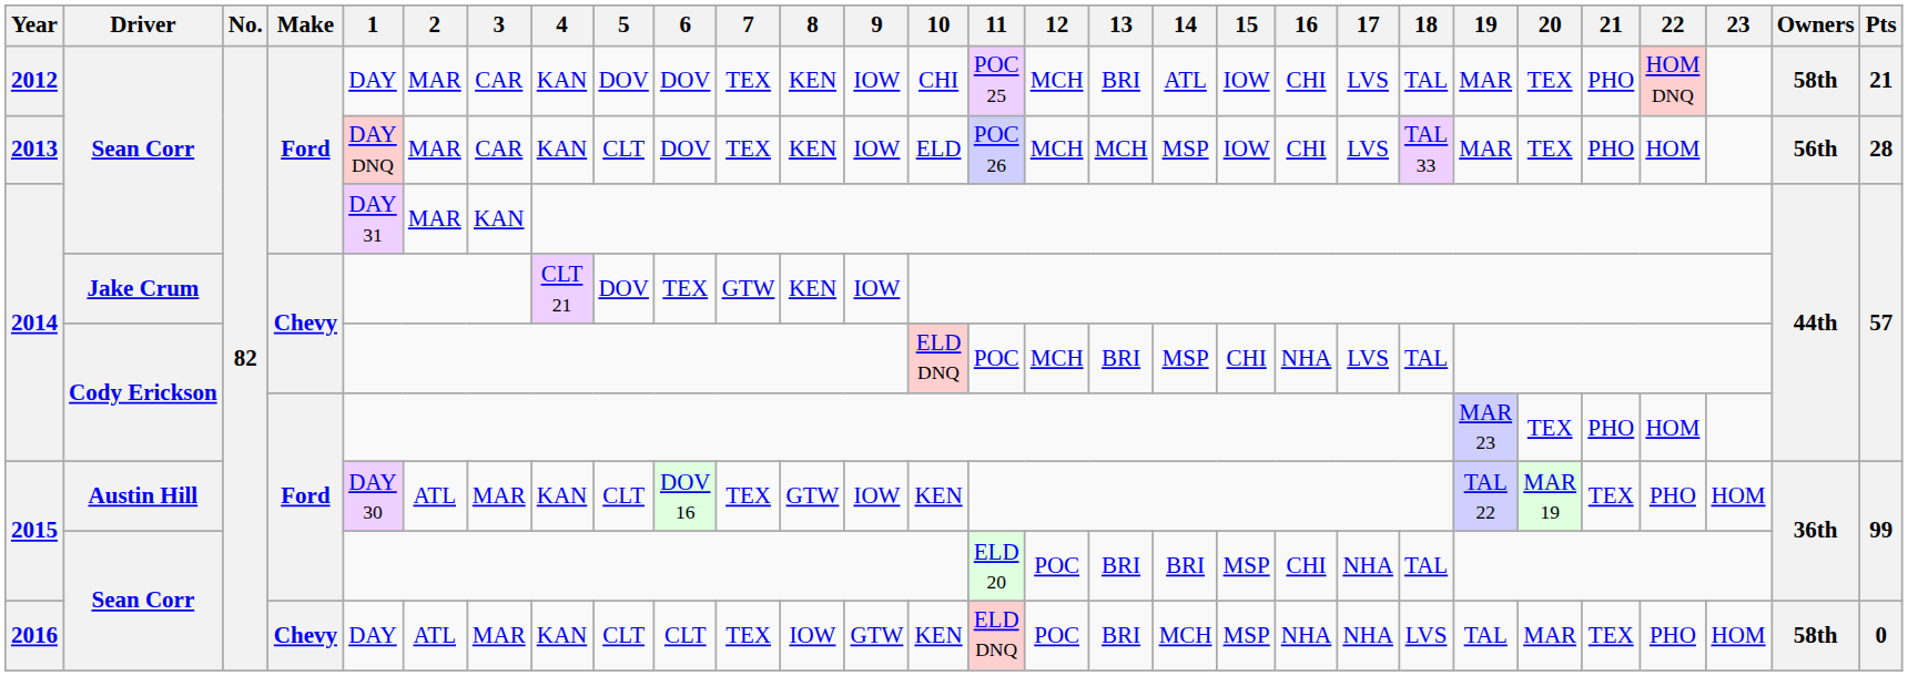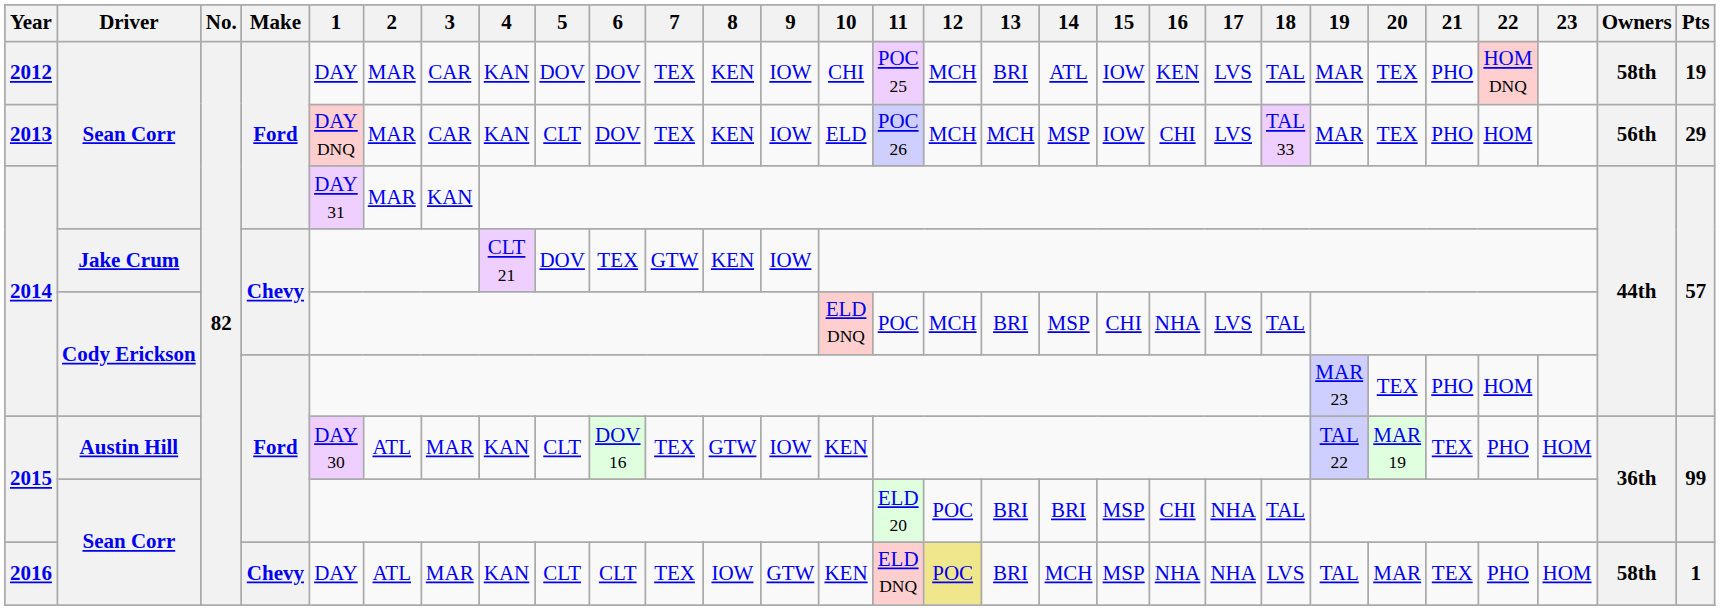 <table class="wikitable" style="text-align:center; font-size:75%">
 <tr>
 <th>Year</th>
 <th>Driver</th>
 <th>No.</th>
 <th>Make</th>
 <th>1</th>
 <th>2</th>
 <th>3</th>
 <th>4</th>
 <th>5</th>
 <th>6</th>
 <th>7</th>
 <th>8</th>
 <th>9</th>
 <th>10</th>
 <th>11</th>
 <th>12</th>
 <th>13</th>
 <th>14</th>
 <th>15</th>
 <th>16</th>
 <th>17</th>
 <th>18</th>
 <th>19</th>
 <th>20</th>
 <th>21</th>
 <th>22</th>
 <th>23</th>
 <th>Owners</th>
 <th>Pts</th>
 </tr>
 <tr>
 <th><a href='#'>2012</a></th>
 <th rowspan=3><a href='#'>Sean Corr</a></th>
 <th rowspan=9>82</th>
 <th rowspan=3><a href='#'>Ford</a></th>
 <td><a href='#'>DAY</a></td>
 <td><a href='#'>MAR</a></td>
 <td><a href='#'>CAR</a></td>
 <td><a href='#'>KAN</a></td>
 <td><a href='#'>DOV</a></td>
 <td><a href='#'>DOV</a></td>
 <td><a href='#'>TEX</a></td>
 <td><a href='#'>KEN</a></td>
 <td><a href='#'>IOW</a></td>
 <td><a href='#'>CHI</a></td>
 <td style="background:#EFCFFF;"><a href='#'>POC</a><br><small>25</small></td>
 <td><a href='#'>MCH</a></td>
 <td><a href='#'>BRI</a></td>
 <td><a href='#'>ATL</a></td>
 <td><a href='#'>IOW</a></td>
-<td><a href='#'>CHI</a></td>
+<td><a href='#'>KEN</a></td>
 <td><a href='#'>LVS</a></td>
 <td><a href='#'>TAL</a></td>
 <td><a href='#'>MAR</a></td>
 <td><a href='#'>TEX</a></td>
 <td><a href='#'>PHO</a></td>
 <td style="background:#FFCFCF;"><a href='#'>HOM</a><br><small>DNQ</small></td>
 <td></td>
 <th>58th</th>
-<th>21</th>
+<th>19</th>
 </tr>
 <tr>
 <th><a href='#'>2013</a></th>
 <td style="background:#FFCFCF;"><a href='#'>DAY</a><br><small>DNQ</small></td>
 <td><a href='#'>MAR</a></td>
 <td><a href='#'>CAR</a></td>
 <td><a href='#'>KAN</a></td>
 <td><a href='#'>CLT</a></td>
 <td><a href='#'>DOV</a></td>
 <td><a href='#'>TEX</a></td>
 <td><a href='#'>KEN</a></td>
 <td><a href='#'>IOW</a></td>
 <td><a href='#'>ELD</a></td>
 <td style="background:#CFCFFF;"><a href='#'>POC</a><br><small>26</small></td>
 <td><a href='#'>MCH</a></td>
 <td><a href='#'>MCH</a></td>
 <td><a href='#'>MSP</a></td>
 <td><a href='#'>IOW</a></td>
 <td><a href='#'>CHI</a></td>
 <td><a href='#'>LVS</a></td>
 <td style="background:#EFCFFF;"><a href='#'>TAL</a><br><small>33</small></td>
 <td><a href='#'>MAR</a></td>
 <td><a href='#'>TEX</a></td>
 <td><a href='#'>PHO</a></td>
 <td><a href='#'>HOM</a></td>
 <td></td>
 <th>56th</th>
-<th>28</th>
+<th>29</th>
 </tr>
 <tr>
 <th rowspan=4><a href='#'>2014</a></th>
 <td style="background:#EFCFFF;"><a href='#'>DAY</a><br><small>31</small></td>
 <td><a href='#'>MAR</a></td>
 <td><a href='#'>KAN</a></td>
 <td colspan=20></td>
 <th rowspan=4>44th</th>
 <th rowspan=4>57</th>
 </tr>
 <tr>
 <th><a href='#'>Jake Crum</a></th>
 <th rowspan=2><a href='#'>Chevy</a></th>
 <td colspan=3></td>
 <td style="background:#EFCFFF;"><a href='#'>CLT</a><br><small>21</small></td>
 <td><a href='#'>DOV</a></td>
 <td><a href='#'>TEX</a></td>
 <td><a href='#'>GTW</a></td>
 <td><a href='#'>KEN</a></td>
 <td><a href='#'>IOW</a></td>
 <td colspan=14></td>
 </tr>
 <tr>
 <th rowspan=2><a href='#'>Cody Erickson</a></th>
 <td colspan=9></td>
 <td style="background:#FFCFCF;"><a href='#'>ELD</a><br><small>DNQ</small></td>
 <td><a href='#'>POC</a></td>
 <td><a href='#'>MCH</a></td>
 <td><a href='#'>BRI</a></td>
 <td><a href='#'>MSP</a></td>
 <td><a href='#'>CHI</a></td>
 <td><a href='#'>NHA</a></td>
 <td><a href='#'>LVS</a></td>
 <td><a href='#'>TAL</a></td>
 <td colspan=5></td>
 </tr>
 <tr>
 <th rowspan=3><a href='#'>Ford</a></th>
 <td colspan=18></td>
 <td style="background:#CFCFFF;"><a href='#'>MAR</a><br><small>23</small></td>
 <td><a href='#'>TEX</a></td>
 <td><a href='#'>PHO</a></td>
 <td><a href='#'>HOM</a></td>
 <td></td>
 </tr>
 <tr>
 <th rowspan=2><a href='#'>2015</a></th>
 <th><a href='#'>Austin Hill</a></th>
 <td style="background:#EFCFFF;"><a href='#'>DAY</a><br><small>30</small></td>
 <td><a href='#'>ATL</a></td>
 <td><a href='#'>MAR</a></td>
 <td><a href='#'>KAN</a></td>
 <td><a href='#'>CLT</a></td>
 <td style="background:#DFFFDF;"><a href='#'>DOV</a><br><small>16</small></td>
 <td><a href='#'>TEX</a></td>
 <td><a href='#'>GTW</a></td>
 <td><a href='#'>IOW</a></td>
 <td><a href='#'>KEN</a></td>
 <td colspan=8></td>
 <td style="background:#CFCFFF;"><a href='#'>TAL</a><br><small>22</small></td>
 <td style="background:#DFFFDF;"><a href='#'>MAR</a><br><small>19</small></td>
 <td><a href='#'>TEX</a></td>
 <td><a href='#'>PHO</a></td>
 <td><a href='#'>HOM</a></td>
 <th rowspan=2>36th</th>
 <th rowspan=2>99</th>
 </tr>
 <tr>
 <th rowspan=2><a href='#'>Sean Corr</a></th>
 <td colspan=10></td>
 <td style="background:#DFFFDF;"><a href='#'>ELD</a><br><small>20</small></td>
 <td><a href='#'>POC</a></td>
 <td><a href='#'>BRI</a></td>
 <td><a href='#'>BRI</a></td>
 <td><a href='#'>MSP</a></td>
 <td><a href='#'>CHI</a></td>
 <td><a href='#'>NHA</a></td>
 <td><a href='#'>TAL</a></td>
 <td colspan=5></td>
 </tr>
 <tr>
 <th><a href='#'>2016</a></th>
 <th><a href='#'>Chevy</a></th>
 <td><a href='#'>DAY</a></td>
 <td><a href='#'>ATL</a></td>
 <td><a href='#'>MAR</a></td>
 <td><a href='#'>KAN</a></td>
 <td><a href='#'>CLT</a></td>
 <td><a href='#'>CLT</a></td>
 <td><a href='#'>TEX</a></td>
 <td><a href='#'>IOW</a></td>
 <td><a href='#'>GTW</a></td>
 <td><a href='#'>KEN</a></td>
 <td style="background:#FFCFCF;"><a href='#'>ELD</a><br><small>DNQ</small></td>
-<td><a href='#'>POC</a></td>
+<td style="background: khaki;"><a href='#'>POC</a></td>
 <td><a href='#'>BRI</a></td>
 <td><a href='#'>MCH</a></td>
 <td><a href='#'>MSP</a></td>
 <td><a href='#'>NHA</a></td>
 <td><a href='#'>NHA</a></td>
 <td><a href='#'>LVS</a></td>
 <td><a href='#'>TAL</a></td>
 <td><a href='#'>MAR</a></td>
 <td><a href='#'>TEX</a></td>
 <td><a href='#'>PHO</a></td>
 <td><a href='#'>HOM</a></td>
 <th>58th</th>
-<th>0</th>
+<th>1</th>
 </tr>
 </table>
